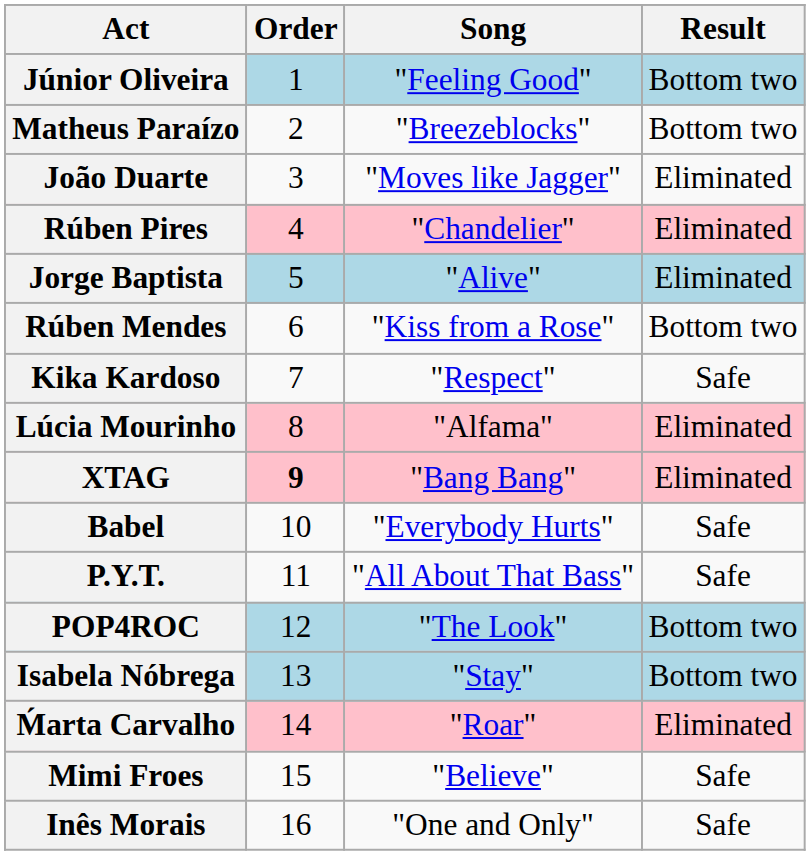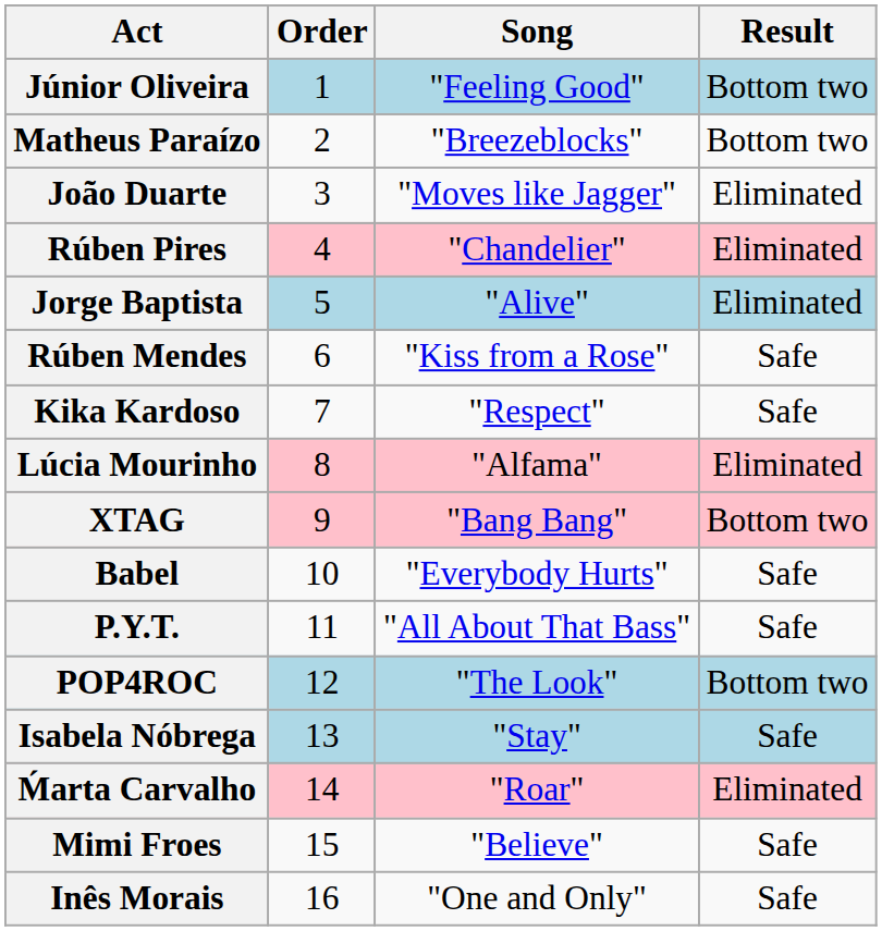 <table class="wikitable plainrowheaders" style="text-align:center;">
 <tr>
 <th scope="col">Act</th>
 <th scope="col">Order</th>
 <th scope="col">Song</th>
 <th scope="col">Result</th>
 </tr>
 <tr style="background:lightblue;">
 <th scope="row">Júnior Oliveira</th>
 <td>1</td>
 <td>"<a href='#'>Feeling Good</a>"</td>
 <td>Bottom two</td>
 </tr>
 <tr>
 <th scope="row">Matheus Paraízo</th>
 <td>2</td>
 <td>"<a href='#'>Breezeblocks</a>"</td>
 <td>Bottom two</td>
 </tr>
 <tr>
 <th scope="row">João Duarte</th>
 <td>3</td>
 <td>"<a href='#'>Moves like Jagger</a>"</td>
 <td>Eliminated</td>
 </tr>
 <tr style="background:pink;">
 <th scope="row">Rúben Pires</th>
 <td>4</td>
 <td>"<a href='#'>Chandelier</a>"</td>
 <td>Eliminated</td>
 </tr>
 <tr style="background:lightblue;">
 <th scope="row">Jorge Baptista</th>
 <td>5</td>
 <td>"<a href='#'>Alive</a>"</td>
 <td>Eliminated</td>
 </tr>
 <tr>
 <th scope="row">Rúben Mendes</th>
 <td>6</td>
 <td>"<a href='#'>Kiss from a Rose</a>"</td>
-<td>Bottom two</td>
+<td>Safe</td>
 </tr>
 <tr>
 <th scope="row">Kika Kardoso</th>
 <td>7</td>
 <td>"<a href='#'>Respect</a>"</td>
 <td>Safe</td>
 </tr>
 <tr style="background:pink;">
 <th scope="row">Lúcia Mourinho</th>
 <td>8</td>
 <td>"Alfama"</td>
 <td>Eliminated</td>
 </tr>
 <tr style="background:pink;">
 <th scope="row">XTAG</th>
-<td><strong>9</strong></td>
+<td>9</td>
 <td>"<a href='#'>Bang Bang</a>"</td>
-<td>Eliminated</td>
+<td>Bottom two</td>
 </tr>
 <tr>
 <th scope="row">Babel</th>
 <td>10</td>
 <td>"<a href='#'>Everybody Hurts</a>"</td>
 <td>Safe</td>
 </tr>
 <tr>
 <th scope="row">P.Y.T.</th>
 <td>11</td>
 <td>"<a href='#'>All About That Bass</a>"</td>
 <td>Safe</td>
 </tr>
 <tr style="background:lightblue;">
 <th scope="row">POP4ROC</th>
 <td>12</td>
 <td>"<a href='#'>The Look</a>"</td>
 <td>Bottom two</td>
 </tr>
 <tr style="background:lightblue;">
 <th scope="row">Isabela Nóbrega</th>
 <td>13</td>
 <td>"<a href='#'>Stay</a>"</td>
-<td>Bottom two</td>
+<td>Safe</td>
 </tr>
 <tr style="background:pink;">
 <th scope="row">Ḿarta Carvalho</th>
 <td>14</td>
 <td>"<a href='#'>Roar</a>"</td>
 <td>Eliminated</td>
 </tr>
 <tr>
 <th scope="row">Mimi Froes</th>
 <td>15</td>
 <td>"<a href='#'>Believe</a>"</td>
 <td>Safe</td>
 </tr>
 <tr>
 <th scope="row">Inês Morais</th>
 <td>16</td>
 <td>"One and Only"</td>
 <td>Safe</td>
 </tr>
 </table>
